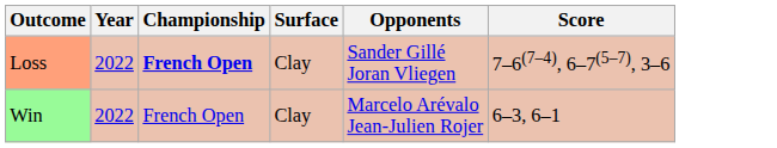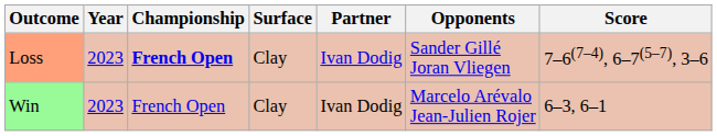 <table class="sortable wikitable">
 <tr>
 <th>Outcome</th>
 <th>Year</th>
 <th>Championship</th>
 <th>Surface</th>
+<th>Partner</th>
 <th>Opponents</th>
 <th class="unsortable">Score</th>
 </tr>
 <tr style="background:#ebc2af;">
 <td bgcolor=FFA07A>Loss</td>
-<td><a href='#'>2022</a></td>
+<td><a href='#'>2023</a></td>
 <td><strong><a href='#'>French Open</a></strong></td>
 <td>Clay</td>
+<td> <a href='#'>Ivan Dodig</a></td>
 <td> <a href='#'>Sander Gillé</a><br> <a href='#'>Joran Vliegen</a></td>
 <td>7–6<sup>(7–4)</sup>, 6–7<sup>(5–7)</sup>, 3–6</td>
 </tr>
 <tr style="background:#ebc2af;">
 <td bgcolor=98FB98>Win</td>
-<td><a href='#'>2022</a></td>
+<td><a href='#'>2023</a></td>
 <td><a href='#'>French Open</a></td>
 <td>Clay</td>
+<td> Ivan Dodig</td>
 <td> <a href='#'>Marcelo Arévalo</a><br> <a href='#'>Jean-Julien Rojer</a></td>
 <td>6–3, 6–1</td>
 </tr>
 </table>
